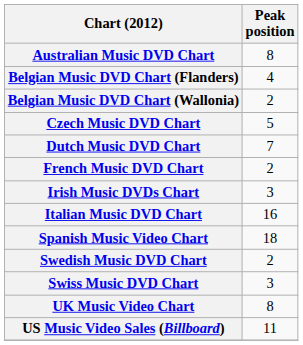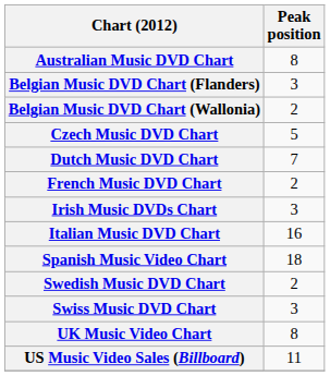 <table class="wikitable sortable plainrowheaders">
 <tr>
 <th align="left">Chart (2012)</th>
 <th align="left">Peak<br>position</th>
 </tr>
 <tr>
 <th scope="row"><a href='#'>Australian Music DVD Chart</a></th>
 <td align="center">8</td>
 </tr>
 <tr>
 <th scope="row"><a href='#'>Belgian Music DVD Chart</a> (Flanders)</th>
-<td align="center">4</td>
+<td align="center">3</td>
 </tr>
 <tr>
 <th scope="row"><a href='#'>Belgian Music DVD Chart</a> (Wallonia)</th>
 <td align="center">2</td>
 </tr>
 <tr>
 <th scope="row"><a href='#'>Czech Music DVD Chart</a></th>
 <td align="center">5</td>
 </tr>
 <tr>
 <th scope="row"><a href='#'>Dutch Music DVD Chart</a></th>
 <td align="center">7</td>
 </tr>
 <tr>
 <th scope="row"><a href='#'>French Music DVD Chart</a></th>
 <td align="center">2</td>
 </tr>
 <tr>
 <th scope="row"><a href='#'>Irish Music DVDs Chart</a></th>
 <td align="center">3</td>
 </tr>
 <tr>
 <th scope="row"><a href='#'>Italian Music DVD Chart</a></th>
 <td align="center">16</td>
 </tr>
 <tr>
 <th scope="row"><a href='#'>Spanish Music Video Chart</a></th>
 <td align="center">18</td>
 </tr>
 <tr>
 <th scope="row"><a href='#'>Swedish Music DVD Chart</a></th>
 <td align="center">2</td>
 </tr>
 <tr>
 <th scope="row"><a href='#'>Swiss Music DVD Chart</a></th>
 <td align="center">3</td>
 </tr>
 <tr>
 <th scope="row"><a href='#'>UK Music Video Chart</a></th>
 <td align="center">8</td>
 </tr>
 <tr>
 <th scope="row">US <a href='#'>Music Video Sales</a> (<em><a href='#'>Billboard</a></em>)</th>
 <td align="center">11</td>
 </tr>
 <tr>
 </tr>
 </table>
